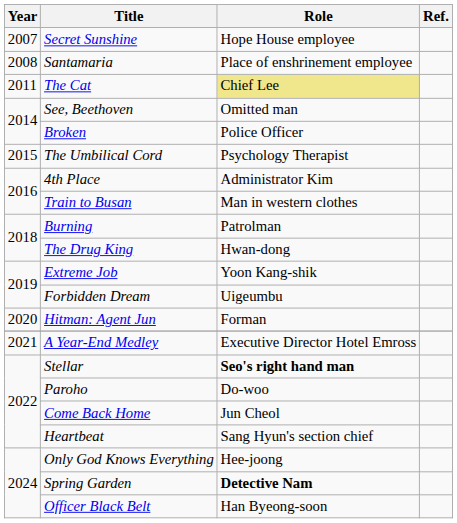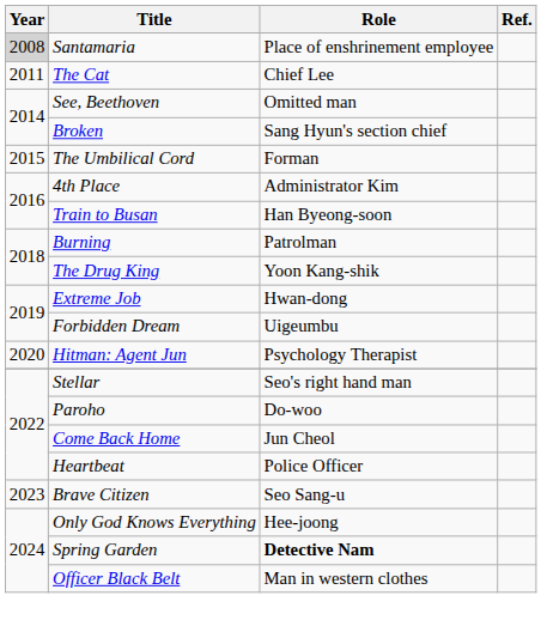 <table class="wikitable">
 <tr>
 <th>Year</th>
 <th>Title</th>
 <th>Role</th>
 <th>Ref.</th>
 </tr>
 <tr>
-<td>2007</td>
-<td><em><a href='#'>Secret Sunshine</a></em></td>
-<td>Hope House employee</td>
-<td></td>
-</tr>
-<tr>
-<td>2008</td>
+<td style="background: lightgrey;">2008</td>
 <td><em>Santamaria</em></td>
 <td>Place of enshrinement employee</td>
 <td></td>
 </tr>
 <tr>
 <td>2011</td>
 <td><em><a href='#'>The Cat</a></em></td>
-<td style="background: khaki;">Chief Lee</td>
+<td>Chief Lee</td>
 <td></td>
 </tr>
 <tr>
 <td rowspan=2>2014</td>
 <td><em>See, Beethoven</em></td>
 <td>Omitted man</td>
 <td></td>
 </tr>
 <tr>
 <td><em><a href='#'>Broken</a></em></td>
-<td>Police Officer</td>
+<td>Sang Hyun's section chief</td>
 <td></td>
 </tr>
 <tr>
 <td>2015</td>
 <td><em>The Umbilical Cord</em></td>
-<td>Psychology Therapist</td>
+<td>Forman</td>
 <td></td>
 </tr>
 <tr>
 <td rowspan=2>2016</td>
 <td><em>4th Place</em></td>
 <td>Administrator Kim</td>
 <td></td>
 </tr>
 <tr>
 <td><em><a href='#'>Train to Busan</a></em></td>
-<td>Man in western clothes</td>
+<td>Han Byeong-soon</td>
 <td></td>
 </tr>
 <tr>
 <td rowspan=2>2018</td>
 <td><em><a href='#'>Burning</a></em></td>
 <td>Patrolman</td>
 <td></td>
 </tr>
 <tr>
 <td><em><a href='#'>The Drug King</a></em></td>
-<td>Hwan-dong</td>
+<td>Yoon Kang-shik</td>
 <td></td>
 </tr>
 <tr>
 <td rowspan=2>2019</td>
 <td><em><a href='#'>Extreme Job</a></em></td>
-<td>Yoon Kang-shik</td>
+<td>Hwan-dong</td>
 <td></td>
 </tr>
 <tr>
 <td><em>Forbidden Dream</em></td>
 <td>Uigeumbu</td>
 <td></td>
 </tr>
 <tr>
 <td rowspan=1>2020</td>
 <td><em><a href='#'>Hitman: Agent Jun</a></em></td>
-<td>Forman</td>
+<td>Psychology Therapist</td>
 <td></td>
 </tr>
 <tr>
 </tr>
 <tr>
-<td>2021</td>
-<td><em><a href='#'>A Year-End Medley</a></em></td>
-<td>Executive Director Hotel Emross</td>
-<td></td>
-</tr>
-<tr>
 <td rowspan=4>2022</td>
 <td><em>Stellar</em></td>
-<td><strong>Seo's right hand man</strong></td>
+<td>Seo's right hand man</td>
 <td></td>
 </tr>
 <tr>
 <td><em>Paroho</em></td>
 <td>Do-woo</td>
 <td></td>
 </tr>
 <tr>
 <td><em> <a href='#'>Come Back Home</a></em></td>
 <td>Jun Cheol</td>
 <td></td>
 </tr>
 <tr>
 <td><em>Heartbeat</em></td>
-<td>Sang Hyun's section chief</td>
+<td>Police Officer</td>
+<td></td>
+</tr>
+<tr>
+<td>2023</td>
+<td><em>Brave Citizen</em></td>
+<td>Seo Sang-u</td>
 <td></td>
 </tr>
 <tr>
 <td rowspan="3">2024</td>
 <td><em>Only God Knows Everything</em></td>
 <td>Hee-joong</td>
 <td></td>
 </tr>
 <tr>
 <td><em>Spring Garden</em></td>
 <td><strong>Detective Nam</strong></td>
 <td></td>
 </tr>
 <tr>
 <td><em><a href='#'>Officer Black Belt</a></em></td>
-<td>Han Byeong-soon</td>
+<td>Man in western clothes</td>
 <td></td>
 </tr>
 </table>
